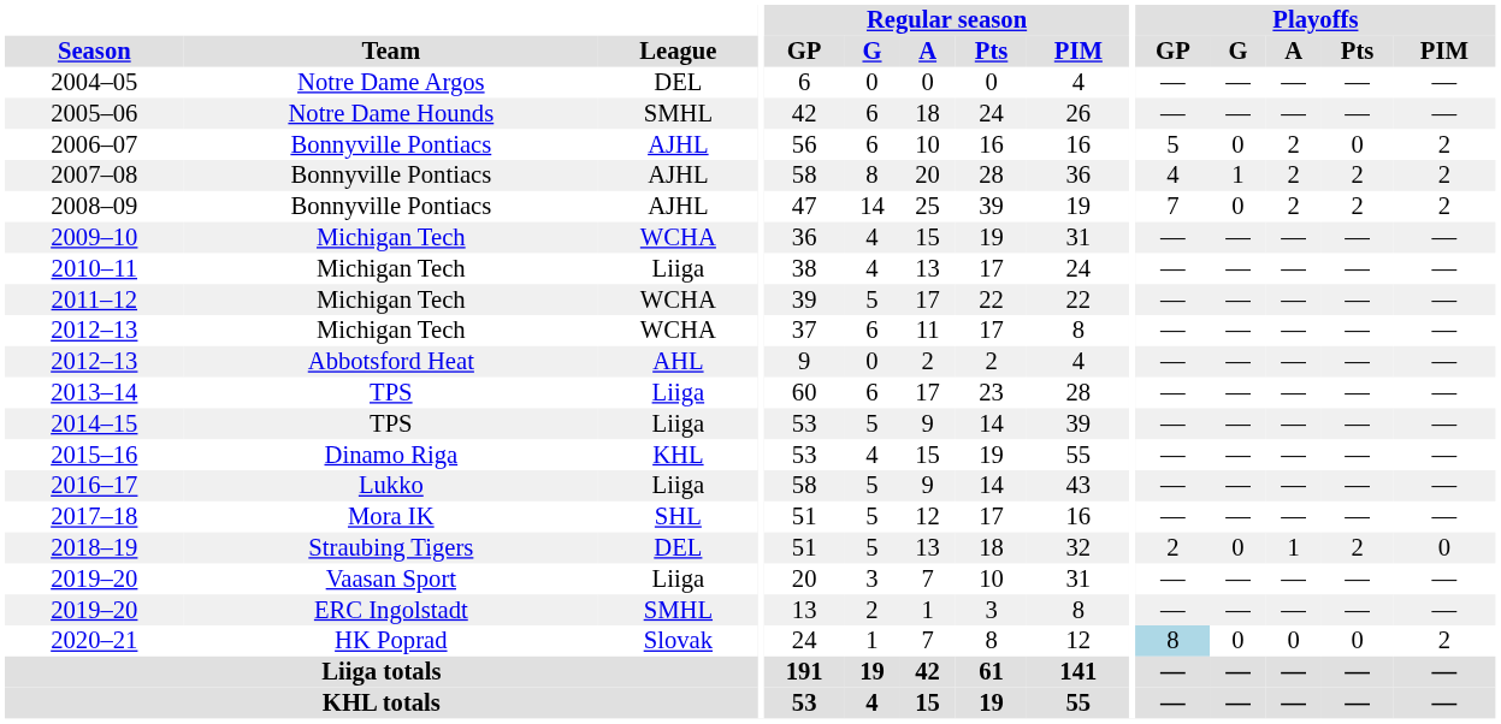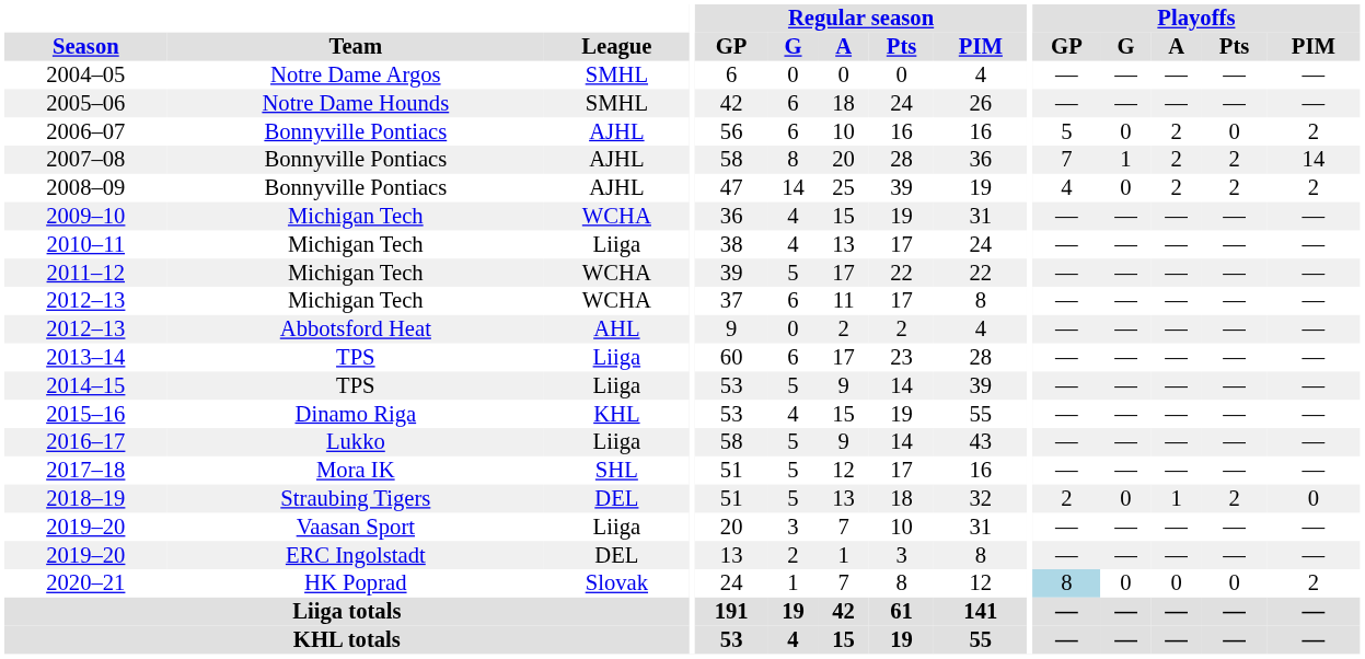 <table border="0" cellpadding="1" cellspacing="0" style="text-align:center; width:60em">
 <tr bgcolor="#e0e0e0">
 <th colspan="3" bgcolor="#ffffff"></th>
 <th rowspan="99" bgcolor="#ffffff"></th>
 <th colspan="5"><a href='#'>Regular season</a></th>
 <th rowspan="99" bgcolor="#ffffff"></th>
 <th colspan="5"><a href='#'>Playoffs</a></th>
 </tr>
 <tr bgcolor="#e0e0e0">
 <th><a href='#'>Season</a></th>
 <th>Team</th>
 <th>League</th>
 <th>GP</th>
 <th><a href='#'>G</a></th>
 <th><a href='#'>A</a></th>
 <th><a href='#'>Pts</a></th>
 <th><a href='#'>PIM</a></th>
 <th>GP</th>
 <th>G</th>
 <th>A</th>
 <th>Pts</th>
 <th>PIM</th>
 </tr>
 <tr>
 <td>2004–05</td>
 <td><a href='#'>Notre Dame Argos</a></td>
-<td>DEL</td>
+<td><a href='#'>SMHL</a></td>
 <td>6</td>
 <td>0</td>
 <td>0</td>
 <td>0</td>
 <td>4</td>
 <td>—</td>
 <td>—</td>
 <td>—</td>
 <td>—</td>
 <td>—</td>
 </tr>
 <tr bgcolor="#f0f0f0">
 <td>2005–06</td>
 <td><a href='#'>Notre Dame Hounds</a></td>
 <td>SMHL</td>
 <td>42</td>
 <td>6</td>
 <td>18</td>
 <td>24</td>
 <td>26</td>
 <td>—</td>
 <td>—</td>
 <td>—</td>
 <td>—</td>
 <td>—</td>
 </tr>
 <tr>
 <td>2006–07</td>
 <td><a href='#'>Bonnyville Pontiacs</a></td>
 <td><a href='#'>AJHL</a></td>
 <td>56</td>
 <td>6</td>
 <td>10</td>
 <td>16</td>
 <td>16</td>
 <td>5</td>
 <td>0</td>
 <td>2</td>
 <td>0</td>
 <td>2</td>
 </tr>
 <tr bgcolor="#f0f0f0">
 <td>2007–08</td>
 <td>Bonnyville Pontiacs</td>
 <td>AJHL</td>
 <td>58</td>
 <td>8</td>
 <td>20</td>
 <td>28</td>
 <td>36</td>
-<td>4</td>
+<td>7</td>
 <td>1</td>
 <td>2</td>
 <td>2</td>
-<td>2</td>
+<td>14</td>
 </tr>
 <tr>
 <td>2008–09</td>
 <td>Bonnyville Pontiacs</td>
 <td>AJHL</td>
 <td>47</td>
 <td>14</td>
 <td>25</td>
 <td>39</td>
 <td>19</td>
-<td>7</td>
+<td>4</td>
 <td>0</td>
 <td>2</td>
 <td>2</td>
 <td>2</td>
 </tr>
 <tr bgcolor="#f0f0f0">
 <td><a href='#'>2009–10</a></td>
 <td><a href='#'>Michigan Tech</a></td>
 <td><a href='#'>WCHA</a></td>
 <td>36</td>
 <td>4</td>
 <td>15</td>
 <td>19</td>
 <td>31</td>
 <td>—</td>
 <td>—</td>
 <td>—</td>
 <td>—</td>
 <td>—</td>
 </tr>
 <tr>
 <td><a href='#'>2010–11</a></td>
 <td>Michigan Tech</td>
 <td>Liiga</td>
 <td>38</td>
 <td>4</td>
 <td>13</td>
 <td>17</td>
 <td>24</td>
 <td>—</td>
 <td>—</td>
 <td>—</td>
 <td>—</td>
 <td>—</td>
 </tr>
 <tr bgcolor="#f0f0f0">
 <td><a href='#'>2011–12</a></td>
 <td>Michigan Tech</td>
 <td>WCHA</td>
 <td>39</td>
 <td>5</td>
 <td>17</td>
 <td>22</td>
 <td>22</td>
 <td>—</td>
 <td>—</td>
 <td>—</td>
 <td>—</td>
 <td>—</td>
 </tr>
 <tr>
 <td><a href='#'>2012–13</a></td>
 <td>Michigan Tech</td>
 <td>WCHA</td>
 <td>37</td>
 <td>6</td>
 <td>11</td>
 <td>17</td>
 <td>8</td>
 <td>—</td>
 <td>—</td>
 <td>—</td>
 <td>—</td>
 <td>—</td>
 </tr>
 <tr bgcolor="#f0f0f0">
 <td><a href='#'>2012–13</a></td>
 <td><a href='#'>Abbotsford Heat</a></td>
 <td><a href='#'>AHL</a></td>
 <td>9</td>
 <td>0</td>
 <td>2</td>
 <td>2</td>
 <td>4</td>
 <td>—</td>
 <td>—</td>
 <td>—</td>
 <td>—</td>
 <td>—</td>
 </tr>
 <tr>
 <td><a href='#'>2013–14</a></td>
 <td><a href='#'>TPS</a></td>
 <td><a href='#'>Liiga</a></td>
 <td>60</td>
 <td>6</td>
 <td>17</td>
 <td>23</td>
 <td>28</td>
 <td>—</td>
 <td>—</td>
 <td>—</td>
 <td>—</td>
 <td>—</td>
 </tr>
 <tr bgcolor="#f0f0f0">
 <td><a href='#'>2014–15</a></td>
 <td>TPS</td>
 <td>Liiga</td>
 <td>53</td>
 <td>5</td>
 <td>9</td>
 <td>14</td>
 <td>39</td>
 <td>—</td>
 <td>—</td>
 <td>—</td>
 <td>—</td>
 <td>—</td>
 </tr>
 <tr>
 <td><a href='#'>2015–16</a></td>
 <td><a href='#'>Dinamo Riga</a></td>
 <td><a href='#'>KHL</a></td>
 <td>53</td>
 <td>4</td>
 <td>15</td>
 <td>19</td>
 <td>55</td>
 <td>—</td>
 <td>—</td>
 <td>—</td>
 <td>—</td>
 <td>—</td>
 </tr>
 <tr bgcolor="#f0f0f0">
 <td><a href='#'>2016–17</a></td>
 <td><a href='#'>Lukko</a></td>
 <td>Liiga</td>
 <td>58</td>
 <td>5</td>
 <td>9</td>
 <td>14</td>
 <td>43</td>
 <td>—</td>
 <td>—</td>
 <td>—</td>
 <td>—</td>
 <td>—</td>
 </tr>
 <tr>
 <td><a href='#'>2017–18</a></td>
 <td><a href='#'>Mora IK</a></td>
 <td><a href='#'>SHL</a></td>
 <td>51</td>
 <td>5</td>
 <td>12</td>
 <td>17</td>
 <td>16</td>
 <td>—</td>
 <td>—</td>
 <td>—</td>
 <td>—</td>
 <td>—</td>
 </tr>
 <tr bgcolor="#f0f0f0">
 <td><a href='#'>2018–19</a></td>
 <td><a href='#'>Straubing Tigers</a></td>
 <td><a href='#'>DEL</a></td>
 <td>51</td>
 <td>5</td>
 <td>13</td>
 <td>18</td>
 <td>32</td>
 <td>2</td>
 <td>0</td>
 <td>1</td>
 <td>2</td>
 <td>0</td>
 </tr>
 <tr>
 <td><a href='#'>2019–20</a></td>
 <td><a href='#'>Vaasan Sport</a></td>
 <td>Liiga</td>
 <td>20</td>
 <td>3</td>
 <td>7</td>
 <td>10</td>
 <td>31</td>
 <td>—</td>
 <td>—</td>
 <td>—</td>
 <td>—</td>
 <td>—</td>
 </tr>
 <tr bgcolor="#f0f0f0">
 <td><a href='#'>2019–20</a></td>
 <td><a href='#'>ERC Ingolstadt</a></td>
-<td><a href='#'>SMHL</a></td>
+<td>DEL</td>
 <td>13</td>
 <td>2</td>
 <td>1</td>
 <td>3</td>
 <td>8</td>
 <td>—</td>
 <td>—</td>
 <td>—</td>
 <td>—</td>
 <td>—</td>
 </tr>
 <tr>
 <td><a href='#'>2020–21</a></td>
 <td><a href='#'>HK Poprad</a></td>
 <td><a href='#'>Slovak</a></td>
 <td>24</td>
 <td>1</td>
 <td>7</td>
 <td>8</td>
 <td>12</td>
 <td style="background: lightblue;">8</td>
 <td>0</td>
 <td>0</td>
 <td>0</td>
 <td>2</td>
 </tr>
 <tr bgcolor="#e0e0e0">
 <th colspan="3">Liiga totals</th>
 <th>191</th>
 <th>19</th>
 <th>42</th>
 <th>61</th>
 <th>141</th>
 <th>—</th>
 <th>—</th>
 <th>—</th>
 <th>—</th>
 <th>—</th>
 </tr>
 <tr bgcolor="#e0e0e0">
 <th colspan="3">KHL totals</th>
 <th>53</th>
 <th>4</th>
 <th>15</th>
 <th>19</th>
 <th>55</th>
 <th>—</th>
 <th>—</th>
 <th>—</th>
 <th>—</th>
 <th>—</th>
 </tr>
 </table>
